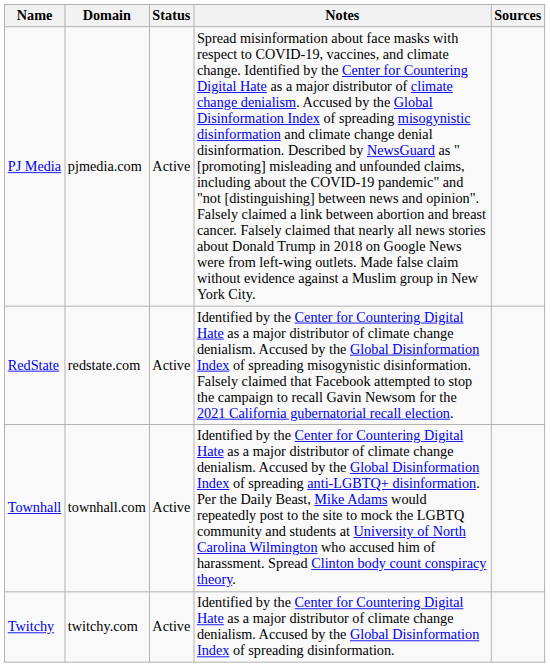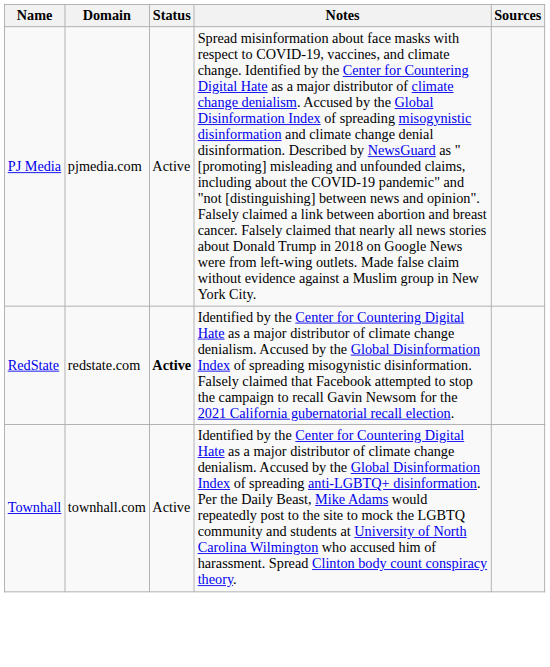 <table class="wikitable sortable mw-collapsible">
 <tr>
 <th>Name</th>
 <th>Domain</th>
 <th>Status</th>
 <th class="sortable">Notes</th>
 <th class="unsortable">Sources</th>
 </tr>
 <tr>
 <td><a href='#'>PJ Media</a></td>
 <td>pjmedia.com</td>
 <td>Active</td>
 <td>Spread misinformation about face masks with respect to COVID-19, vaccines, and climate change. Identified by the <a href='#'>Center for Countering Digital Hate</a> as a major distributor of <a href='#'>climate change denialism</a>. Accused by the <a href='#'>Global Disinformation Index</a> of spreading <a href='#'>misogynistic disinformation</a> and climate change denial disinformation. Described by <a href='#'>NewsGuard</a> as "[promoting] misleading and unfounded claims, including about the COVID-19 pandemic" and "not [distinguishing] between news and opinion". Falsely claimed a link between abortion and breast cancer. Falsely claimed that nearly all news stories about Donald Trump in 2018 on Google News were from left-wing outlets. Made false claim without evidence against a Muslim group in New York City.</td>
 <td></td>
 </tr>
 <tr>
 <td><a href='#'>RedState</a></td>
 <td>redstate.com</td>
-<td>Active</td>
+<td><strong>Active</strong></td>
 <td>Identified by the <a href='#'>Center for Countering Digital Hate</a> as a major distributor of climate change denialism. Accused by the <a href='#'>Global Disinformation Index</a> of spreading misogynistic disinformation. Falsely claimed that Facebook attempted to stop the campaign to recall Gavin Newsom for the <a href='#'>2021 California gubernatorial recall election</a>.</td>
 <td></td>
 </tr>
 <tr>
 <td><a href='#'>Townhall</a></td>
 <td>townhall.com</td>
 <td>Active</td>
 <td>Identified by the <a href='#'>Center for Countering Digital Hate</a> as a major distributor of climate change denialism. Accused by the <a href='#'>Global Disinformation Index</a> of spreading <a href='#'>anti-LGBTQ+ disinformation</a>. Per the Daily Beast, <a href='#'>Mike Adams</a> would repeatedly post to the site to mock the LGBTQ community and students at <a href='#'>University of North Carolina Wilmington</a> who accused him of harassment. Spread <a href='#'>Clinton body count conspiracy theory</a>.</td>
 <td></td>
 </tr>
-<tr>
-<td><a href='#'>Twitchy</a></td>
-<td>twitchy.com</td>
-<td>Active</td>
-<td>Identified by the <a href='#'>Center for Countering Digital Hate</a> as a major distributor of climate change denialism. Accused by the <a href='#'>Global Disinformation Index</a> of spreading disinformation.</td>
-<td></td>
-</tr>
 </table>
